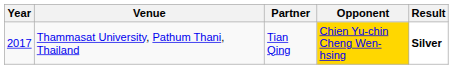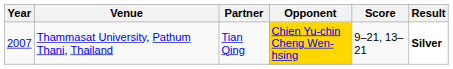 <table class="sortable wikitable" style="font-size: 95%;">
 <tr>
 <th>Year</th>
 <th>Venue</th>
 <th>Partner</th>
 <th>Opponent</th>
+<th>Score</th>
 <th>Result</th>
 </tr>
 <tr>
-<td align="center"><a href='#'>2017</a></td>
+<td align="center"><a href='#'>2007</a></td>
 <td align="left"><a href='#'>Thammasat University</a>, <a href='#'>Pathum Thani</a>, <a href='#'>Thailand</a></td>
 <td align="left"> <a href='#'>Tian Qing</a></td>
 <td align="left" style="background: gold;"> <a href='#'>Chien Yu-chin</a> <br>  <a href='#'>Cheng Wen-hsing</a></td>
+<td align="left">9–21, 13–21</td>
 <td style="text-align:left; background:white"> <strong>Silver</strong></td>
 </tr>
 </table>
